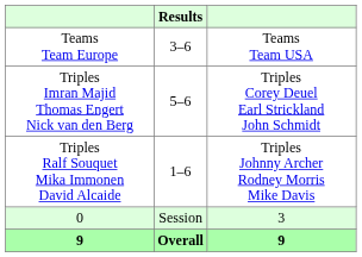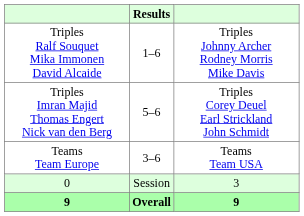 <table border="1" cellpadding="3" style="border-collapse: collapse;">
 <tr bgcolor="#ddffdd">
 <th width="160"></th>
 <th>Results</th>
 <th width="160"></th>
 </tr>
 <tr>
-<td align="center">Teams<br><a href='#'>Team Europe</a></td>
-<td align="center">3–6</td>
-<td align="center">Teams<br><a href='#'>Team USA</a></td>
+<td align="center">Triples<br><a href='#'>Ralf Souquet</a><br><a href='#'>Mika Immonen</a><br><a href='#'>David Alcaide</a></td>
+<td align="center">1–6</td>
+<td align="center">Triples<br><a href='#'>Johnny Archer</a><br><a href='#'>Rodney Morris</a><br><a href='#'>Mike Davis</a></td>
 </tr>
 <tr>
 <td align="center">Triples<br><a href='#'>Imran Majid</a><br><a href='#'>Thomas Engert</a><br><a href='#'>Nick van den Berg</a></td>
 <td align="center">5–6</td>
 <td align="center">Triples<br><a href='#'>Corey Deuel</a><br><a href='#'>Earl Strickland</a><br><a href='#'>John Schmidt</a></td>
 </tr>
 <tr>
-<td align="center">Triples<br><a href='#'>Ralf Souquet</a><br><a href='#'>Mika Immonen</a><br><a href='#'>David Alcaide</a></td>
-<td align="center">1–6</td>
-<td align="center">Triples<br><a href='#'>Johnny Archer</a><br><a href='#'>Rodney Morris</a><br><a href='#'>Mike Davis</a></td>
+<td align="center">Teams<br><a href='#'>Team Europe</a></td>
+<td align="center">3–6</td>
+<td align="center">Teams<br><a href='#'>Team USA</a></td>
 </tr>
 <tr bgcolor="#ddffdd">
 <td align="center">0</td>
 <td align="center">Session</td>
 <td align="center">3</td>
 </tr>
 <tr bgcolor="#aaffaa">
 <th align="center">9</th>
 <th align="center">Overall</th>
 <th align="center">9</th>
 </tr>
 </table>
